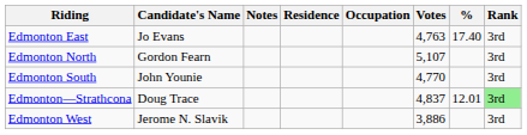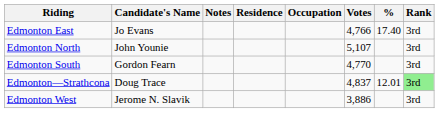 <table class="wikitable sortable">
 <tr>
 <th>Riding<br></th>
 <th>Candidate's Name</th>
 <th>Notes</th>
 <th>Residence</th>
 <th>Occupation</th>
 <th>Votes</th>
 <th>%</th>
 <th>Rank</th>
 </tr>
 <tr>
 <td><a href='#'>Edmonton East</a></td>
 <td>Jo Evans</td>
 <td></td>
 <td></td>
 <td></td>
-<td>4,763</td>
+<td>4,766</td>
 <td>17.40</td>
 <td>3rd</td>
 </tr>
 <tr>
 <td><a href='#'>Edmonton North</a></td>
-<td>Gordon Fearn</td>
+<td>John Younie</td>
 <td></td>
 <td></td>
 <td></td>
 <td>5,107</td>
 <td></td>
 <td>3rd</td>
 </tr>
 <tr>
 <td><a href='#'>Edmonton South</a></td>
-<td>John Younie</td>
+<td>Gordon Fearn</td>
 <td></td>
 <td></td>
 <td></td>
 <td>4,770</td>
 <td></td>
 <td>3rd</td>
 </tr>
 <tr>
 <td><a href='#'>Edmonton—Strathcona</a></td>
 <td>Doug Trace</td>
 <td></td>
 <td></td>
 <td></td>
 <td>4,837</td>
 <td>12.01</td>
 <td style="background: lightgreen;">3rd</td>
 </tr>
 <tr>
 <td><a href='#'>Edmonton West</a></td>
 <td>Jerome N. Slavik</td>
 <td></td>
 <td></td>
 <td></td>
 <td>3,886</td>
 <td></td>
 <td>3rd</td>
 </tr>
 </table>
